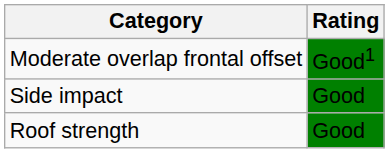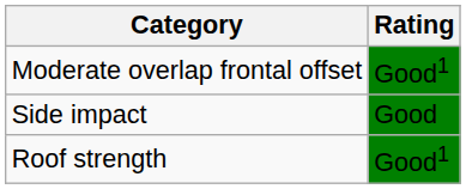 <table class="wikitable">
 <tr>
 <th>Category</th>
 <th>Rating</th>
 </tr>
 <tr>
 <td>Moderate overlap frontal offset</td>
 <td style="background: green">Good<sup>1</sup></td>
 </tr>
 <tr>
 <td>Side impact</td>
 <td style="background: green">Good</td>
 </tr>
 <tr>
 <td>Roof strength</td>
-<td style="background: green">Good</td>
+<td style="background: green">Good<sup>1</sup></td>
 </tr>
 </table>
